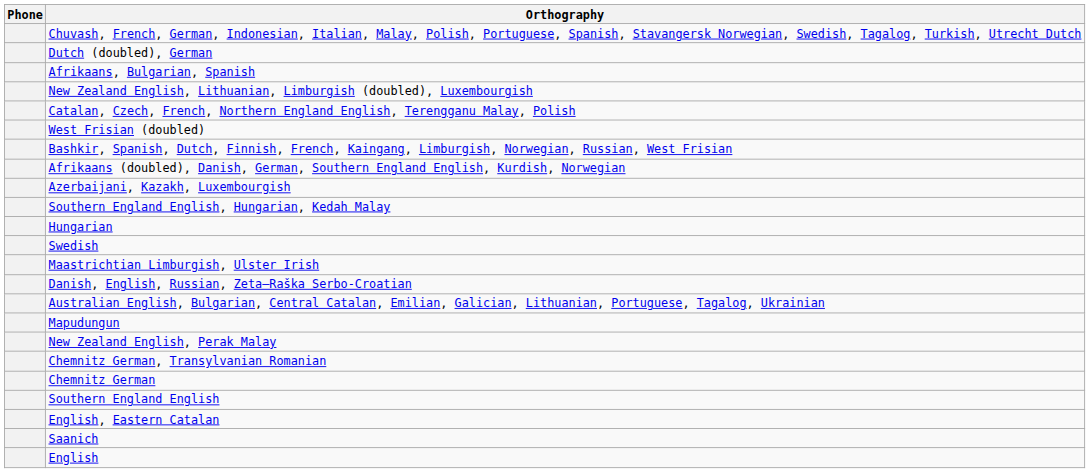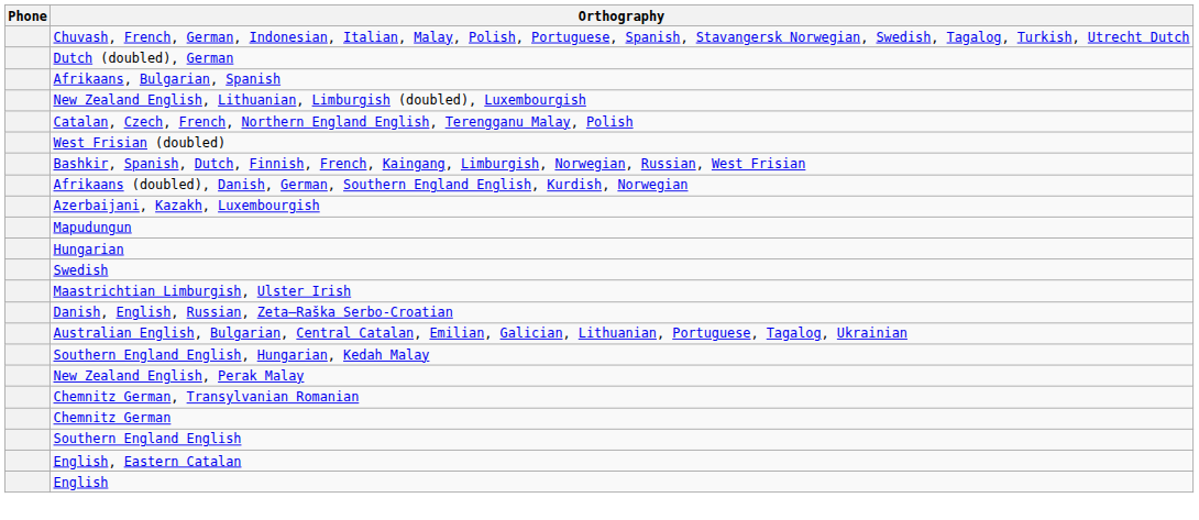 <table class="wikitable mw-collapsible">
 <tr>
 <th>Phone</th>
 <th>Orthography</th>
 </tr>
 <tr>
 <th scope="row" style="text-align: center"></th>
 <td><a href='#'>Chuvash</a>, <a href='#'>French</a>, <a href='#'>German</a>, <a href='#'>Indonesian</a>, <a href='#'>Italian</a>, <a href='#'>Malay</a>, <a href='#'>Polish</a>, <a href='#'>Portuguese</a>, <a href='#'>Spanish</a>, <a href='#'>Stavangersk Norwegian</a>, <a href='#'>Swedish</a>, <a href='#'>Tagalog</a>, <a href='#'>Turkish</a>, <a href='#'>Utrecht Dutch</a></td>
 </tr>
 <tr>
 <th scope="row"></th>
 <td><a href='#'>Dutch</a> (doubled), <a href='#'>German</a></td>
 </tr>
 <tr>
 <th scope="row"></th>
 <td><a href='#'>Afrikaans</a>, <a href='#'>Bulgarian</a>, <a href='#'>Spanish</a></td>
 </tr>
 <tr>
 <th scope="row"></th>
 <td><a href='#'>New Zealand English</a>, <a href='#'>Lithuanian</a>, <a href='#'>Limburgish</a> (doubled), <a href='#'>Luxembourgish</a></td>
 </tr>
 <tr>
 <th scope="row"></th>
 <td><a href='#'>Catalan</a>, <a href='#'>Czech</a>, <a href='#'>French</a>, <a href='#'>Northern England English</a>, <a href='#'>Terengganu Malay</a>, <a href='#'>Polish</a></td>
 </tr>
 <tr>
 <th scope="row"></th>
 <td><a href='#'>West Frisian</a> (doubled)</td>
 </tr>
 <tr>
 <th scope="row" style="text-align: center"></th>
 <td><a href='#'>Bashkir</a>, <a href='#'>Spanish</a>, <a href='#'>Dutch</a>, <a href='#'>Finnish</a>, <a href='#'>French</a>, <a href='#'>Kaingang</a>, <a href='#'>Limburgish</a>, <a href='#'>Norwegian</a>, <a href='#'>Russian</a>, <a href='#'>West Frisian</a></td>
 </tr>
 <tr>
 <th scope="row"></th>
 <td><a href='#'>Afrikaans</a> (doubled), <a href='#'>Danish</a>, <a href='#'>German</a>, <a href='#'>Southern England English</a>, <a href='#'>Kurdish</a>, <a href='#'>Norwegian</a></td>
 </tr>
 <tr>
 <th scope="row"></th>
 <td><a href='#'>Azerbaijani</a>, <a href='#'>Kazakh</a>, <a href='#'>Luxembourgish</a></td>
 </tr>
 <tr>
-<th scope="row" style="text-align: center"></th>
-<td><a href='#'>Southern England English</a>, <a href='#'>Hungarian</a>, <a href='#'>Kedah Malay</a></td>
+<th scope="row"></th>
+<td><a href='#'>Mapudungun</a></td>
 </tr>
 <tr>
 <th scope="row"></th>
 <td><a href='#'>Hungarian</a></td>
 </tr>
 <tr>
 <th scope="row"></th>
 <td><a href='#'>Swedish</a></td>
 </tr>
 <tr>
 <th scope="row"></th>
 <td><a href='#'>Maastrichtian Limburgish</a>, <a href='#'>Ulster Irish</a></td>
 </tr>
 <tr>
 <th scope="row" style="text-align:center"></th>
 <td><a href='#'>Danish</a>, <a href='#'>English</a>, <a href='#'>Russian</a>, <a href='#'>Zeta–Raška Serbo-Croatian</a></td>
 </tr>
 <tr>
 <th scope="row" style="text-align:center"></th>
 <td><a href='#'>Australian English</a>, <a href='#'>Bulgarian</a>, <a href='#'>Central Catalan</a>, <a href='#'>Emilian</a>, <a href='#'>Galician</a>, <a href='#'>Lithuanian</a>, <a href='#'>Portuguese</a>, <a href='#'>Tagalog</a>, <a href='#'>Ukrainian</a></td>
 </tr>
 <tr>
-<th scope="row"></th>
-<td><a href='#'>Mapudungun</a></td>
+<th scope="row" style="text-align: center"></th>
+<td><a href='#'>Southern England English</a>, <a href='#'>Hungarian</a>, <a href='#'>Kedah Malay</a></td>
 </tr>
 <tr>
 <th scope="row" style="text-align:center"></th>
 <td><a href='#'>New Zealand English</a>, <a href='#'>Perak Malay</a></td>
 </tr>
 <tr>
 <th scope="row" style="text-align:center"></th>
 <td><a href='#'>Chemnitz German</a>, <a href='#'>Transylvanian Romanian</a></td>
 </tr>
 <tr>
 <th scope="row" style="text-align:center"></th>
 <td><a href='#'>Chemnitz German</a></td>
 </tr>
 <tr>
 <th scope="row" style="text-align:center"></th>
 <td><a href='#'>Southern England English</a></td>
 </tr>
 <tr>
 <th scope="row" style="text-align:center"></th>
 <td><a href='#'>English</a>, <a href='#'>Eastern Catalan</a></td>
 </tr>
 <tr>
 <th scope="row" style="text-align:center"></th>
-<td><a href='#'>Saanich</a></td>
-</tr>
-<tr>
-<th scope="row" style="text-align:center"></th>
 <td><a href='#'>English</a></td>
 </tr>
 </table>
